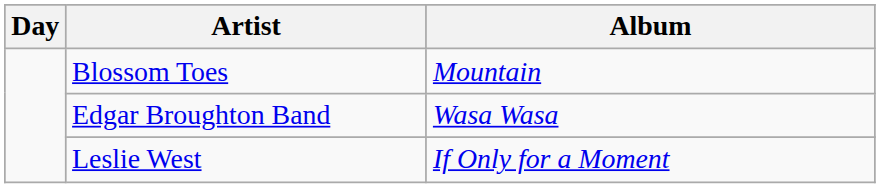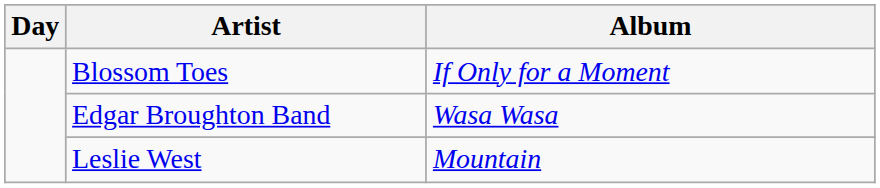 <table class="wikitable" border="1">
 <tr>
 <th>Day</th>
 <th width="200">Artist</th>
 <th width="250">Album</th>
 </tr>
 <tr>
 <td rowspan="3" style="text-align:center;"></td>
 <td><a href='#'>Blossom Toes</a></td>
-<td><em><a href='#'>Mountain</a></em></td>
+<td><em><a href='#'>If Only for a Moment</a></em></td>
 </tr>
 <tr>
 <td><a href='#'>Edgar Broughton Band</a></td>
 <td><em><a href='#'>Wasa Wasa</a></em></td>
 </tr>
 <tr>
 <td><a href='#'>Leslie West</a></td>
-<td><em><a href='#'>If Only for a Moment</a></em></td>
+<td><em><a href='#'>Mountain</a></em></td>
 </tr>
 </table>
